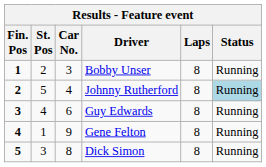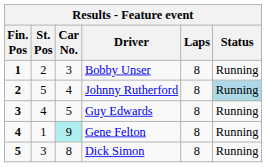 <table class="wikitable" style="font-size:90%;">
 <tr>
 <th colspan=6>Results - Feature event</th>
 </tr>
 <tr>
 <th>Fin.<br>Pos</th>
 <th>St.<br>Pos</th>
 <th>Car<br>No.</th>
 <th>Driver</th>
 <th>Laps</th>
 <th>Status</th>
 </tr>
 <tr>
 <td align=center><strong>1</strong></td>
 <td align=center>2</td>
 <td align=center>3</td>
 <td><a href='#'>Bobby Unser</a></td>
 <td align=center>8</td>
 <td>Running</td>
 </tr>
 <tr>
 <td align=center><strong>2</strong></td>
 <td align=center>5</td>
 <td align=center>4</td>
 <td><a href='#'>Johnny Rutherford</a></td>
 <td align=center>8</td>
 <td style="background: lightblue;">Running</td>
 </tr>
 <tr>
 <td align=center><strong>3</strong></td>
 <td align=center>4</td>
-<td align=center>6</td>
+<td align=center>5</td>
 <td><a href='#'>Guy Edwards</a></td>
 <td align=center>8</td>
 <td>Running</td>
 </tr>
 <tr>
 <td align=center><strong>4</strong></td>
 <td align=center>1</td>
-<td align=center>9</td>
+<td align=center style="background: paleturquoise;">9</td>
 <td><a href='#'>Gene Felton</a></td>
 <td align=center>8</td>
 <td>Running</td>
 </tr>
 <tr>
 <td align=center><strong>5</strong></td>
 <td align=center>3</td>
 <td align=center>8</td>
 <td><a href='#'>Dick Simon</a></td>
 <td align=center>8</td>
 <td>Running</td>
 </tr>
 </table>
